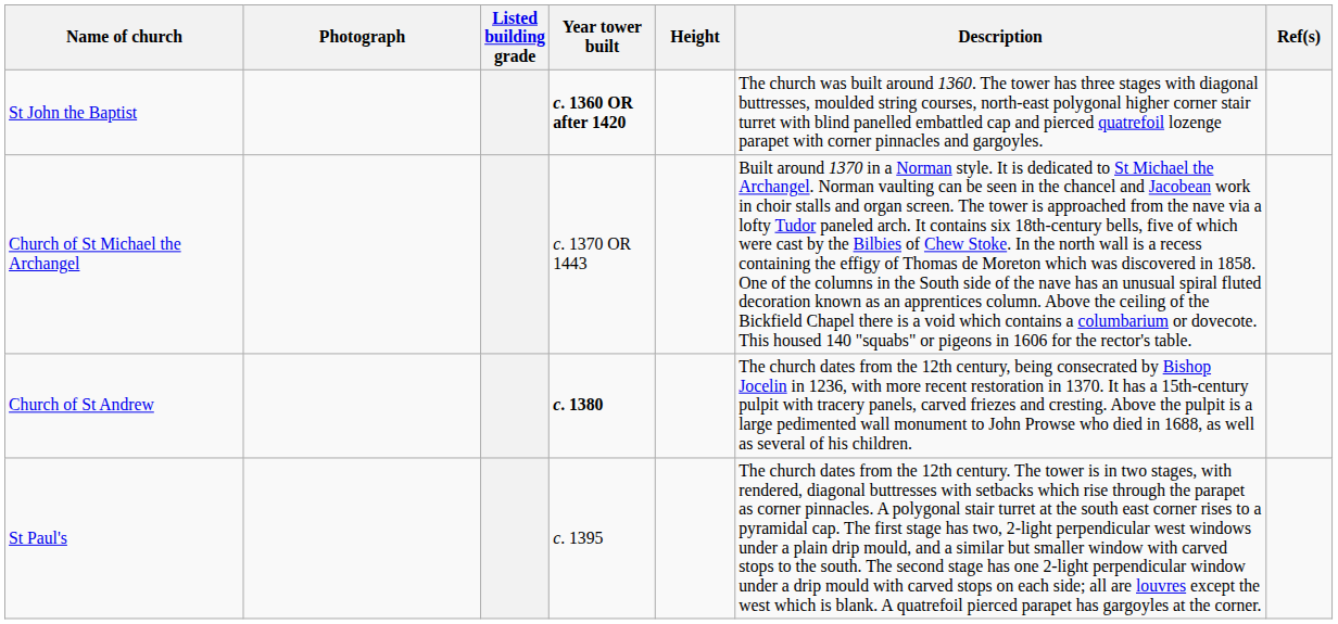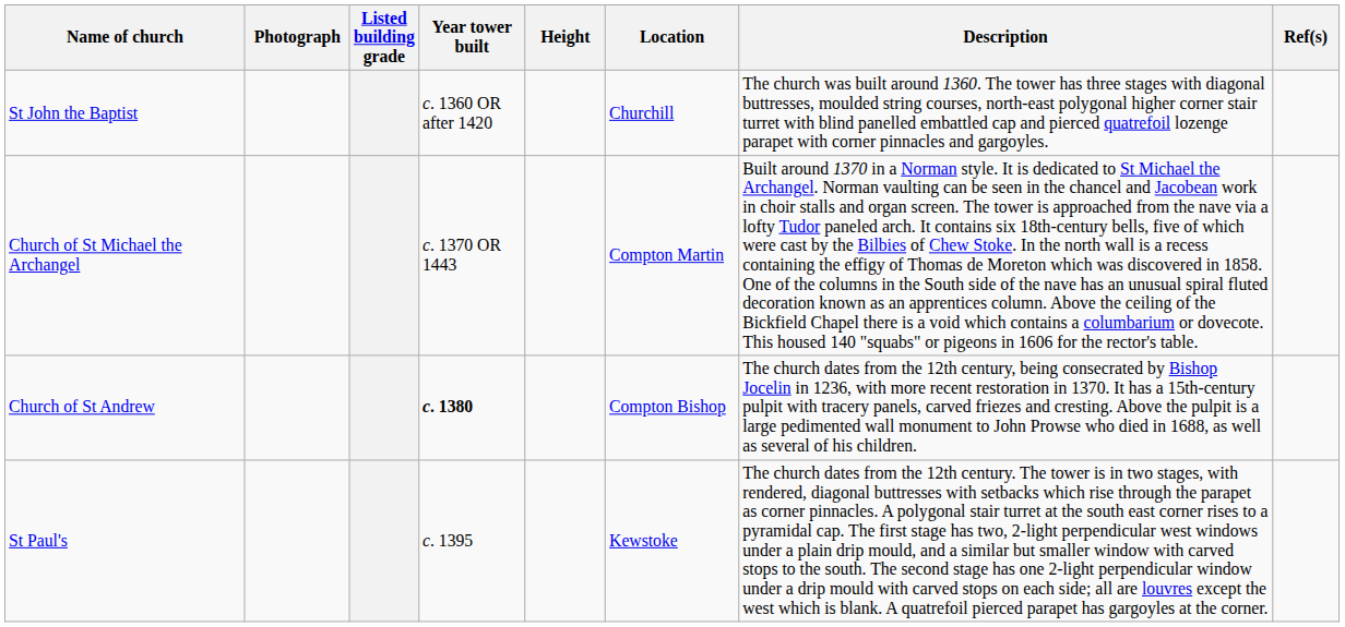 <table class="wikitable sortable" width:100%; border:0px; text-align:left; line-height:150%;">
 <tr>
 <th height="17" width="18%">Name of church</th>
 <th class="unsortable">Photograph</th>
 <th height="17" width="5%"><a href='#'>Listed building</a> grade</th>
 <th height="17" width="8%">Year tower built</th>
 <th height="17" width="6%">Height</th>
+<th height="17" width="10%">Location</th>
 <th class="unsortable" height="17" width="40%">Description</th>
 <th class="unsortable" height="17" width="5%">Ref(s)</th>
 </tr>
 <tr>
 <td><a href='#'>St John the Baptist</a></td>
 <td></td>
 <th></th>
-<td><strong><em>c</em>. 1360 OR after 1420</strong></td>
+<td><em>c</em>. 1360 OR after 1420</td>
 <td></td>
+<td><a href='#'>Churchill</a><br></td>
 <td>The church was built around <em>1360</em>. The tower has three stages with diagonal buttresses, moulded string courses, north-east polygonal higher corner stair turret with blind panelled embattled cap and pierced <a href='#'>quatrefoil</a> lozenge parapet with corner pinnacles and gargoyles.</td>
 <td></td>
 </tr>
 <tr>
 <td><a href='#'>Church of St Michael the Archangel</a></td>
 <td></td>
 <th></th>
 <td><em>c</em>. 1370 OR 1443</td>
 <td></td>
+<td><a href='#'>Compton Martin</a><br></td>
 <td>Built around <em>1370</em> in a <a href='#'>Norman</a> style. It is dedicated to <a href='#'>St Michael the Archangel</a>. Norman vaulting can be seen in the chancel and <a href='#'>Jacobean</a> work in choir stalls and organ screen. The tower is approached from the nave via a lofty <a href='#'>Tudor</a> paneled arch. It contains six 18th-century bells, five of which were cast by the <a href='#'>Bilbies</a> of <a href='#'>Chew Stoke</a>. In the north wall is a recess containing the effigy of Thomas de Moreton which was discovered in 1858. One of the columns in the South side of the nave has an unusual spiral fluted decoration known as an apprentices column. Above the ceiling of the Bickfield Chapel there is a void which contains a <a href='#'>columbarium</a> or dovecote. This housed 140 "squabs" or pigeons in 1606 for the rector's table.</td>
 <td></td>
 </tr>
 <tr>
 <td><a href='#'>Church of St Andrew</a></td>
 <td></td>
 <th></th>
 <td><strong><em>c</em>. 1380</strong></td>
 <td></td>
+<td><a href='#'>Compton Bishop</a><br></td>
 <td>The church dates from the 12th century, being consecrated by <a href='#'>Bishop Jocelin</a> in 1236, with more recent restoration in 1370. It has a 15th-century pulpit with tracery panels, carved friezes and cresting. Above the pulpit is a large pedimented wall monument to John Prowse who died in 1688, as well as several of his children.</td>
 <td></td>
 </tr>
 <tr>
 <td><a href='#'>St Paul's</a></td>
 <td></td>
 <th></th>
 <td><em>c</em>. 1395</td>
 <td></td>
+<td><a href='#'>Kewstoke</a><br></td>
 <td>The church dates from the 12th century. The tower is in two stages, with rendered, diagonal buttresses with setbacks which rise through the parapet as corner pinnacles. A polygonal stair turret at the south east corner rises to a pyramidal cap. The first stage has two, 2-light perpendicular west windows under a plain drip mould, and a similar but smaller window with carved stops to the south. The second stage has one 2-light perpendicular window under a drip mould with carved stops on each side; all are <a href='#'>louvres</a> except the west which is blank. A quatrefoil pierced parapet has gargoyles at the corner.</td>
 <td></td>
 </tr>
 </table>
